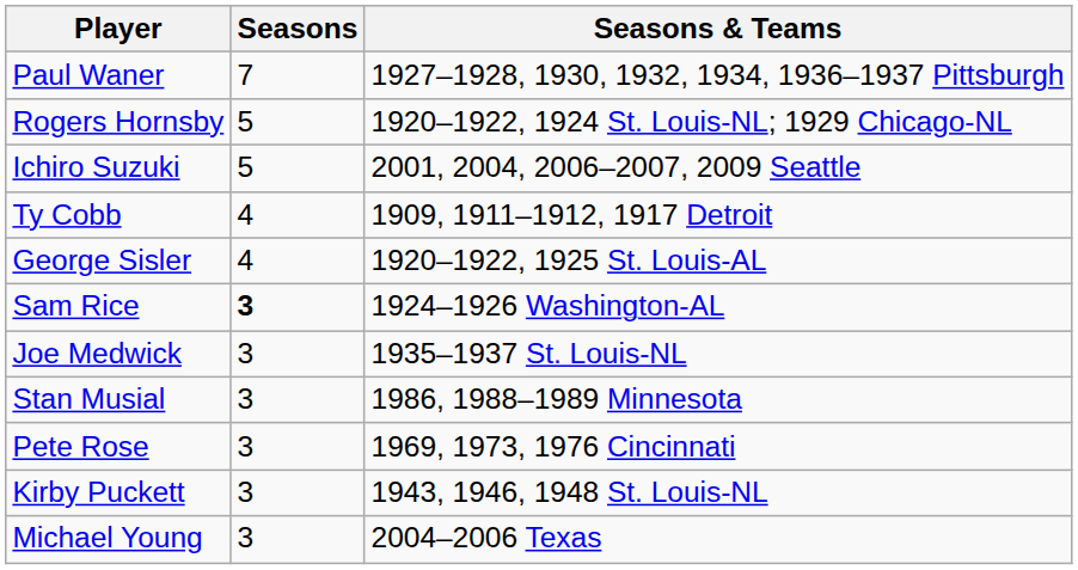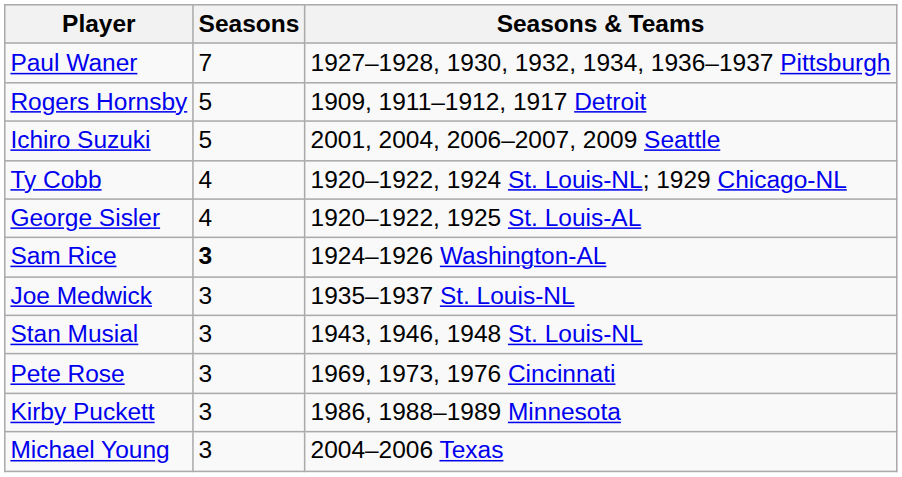 <table class="wikitable sortable">
 <tr>
 <th>Player</th>
 <th>Seasons</th>
 <th>Seasons & Teams</th>
 </tr>
 <tr>
 <td><a href='#'>Paul Waner</a></td>
 <td>7</td>
 <td>1927–1928, 1930, 1932, 1934, 1936–1937 <a href='#'>Pittsburgh</a></td>
 </tr>
 <tr>
 <td><a href='#'>Rogers Hornsby</a></td>
 <td>5</td>
-<td>1920–1922, 1924 <a href='#'>St. Louis-NL</a>; 1929 <a href='#'>Chicago-NL</a></td>
+<td>1909, 1911–1912, 1917 <a href='#'>Detroit</a></td>
 </tr>
 <tr>
 <td><a href='#'>Ichiro Suzuki</a></td>
 <td>5</td>
 <td>2001, 2004, 2006–2007, 2009 <a href='#'>Seattle</a></td>
 </tr>
 <tr>
 <td><a href='#'>Ty Cobb</a></td>
 <td>4</td>
-<td>1909, 1911–1912, 1917 <a href='#'>Detroit</a></td>
+<td>1920–1922, 1924 <a href='#'>St. Louis-NL</a>; 1929 <a href='#'>Chicago-NL</a></td>
 </tr>
 <tr>
 <td><a href='#'>George Sisler</a></td>
 <td>4</td>
 <td>1920–1922, 1925 <a href='#'>St. Louis-AL</a></td>
 </tr>
 <tr>
 <td><a href='#'>Sam Rice</a></td>
 <td><strong>3</strong></td>
 <td>1924–1926 <a href='#'>Washington-AL</a></td>
 </tr>
 <tr>
 <td><a href='#'>Joe Medwick</a></td>
 <td>3</td>
 <td>1935–1937 <a href='#'>St. Louis-NL</a></td>
 </tr>
 <tr>
 <td><a href='#'>Stan Musial</a></td>
 <td>3</td>
-<td>1986, 1988–1989 <a href='#'>Minnesota</a></td>
+<td>1943, 1946, 1948 <a href='#'>St. Louis-NL</a></td>
 </tr>
 <tr>
 <td><a href='#'>Pete Rose</a></td>
 <td>3</td>
 <td>1969, 1973, 1976 <a href='#'>Cincinnati</a></td>
 </tr>
 <tr>
 <td><a href='#'>Kirby Puckett</a></td>
 <td>3</td>
-<td>1943, 1946, 1948 <a href='#'>St. Louis-NL</a></td>
+<td>1986, 1988–1989 <a href='#'>Minnesota</a></td>
 </tr>
 <tr>
 <td><a href='#'>Michael Young</a></td>
 <td>3</td>
 <td>2004–2006 <a href='#'>Texas</a></td>
 </tr>
 </table>
